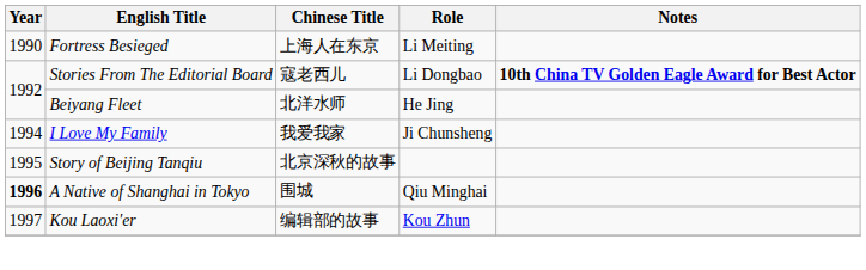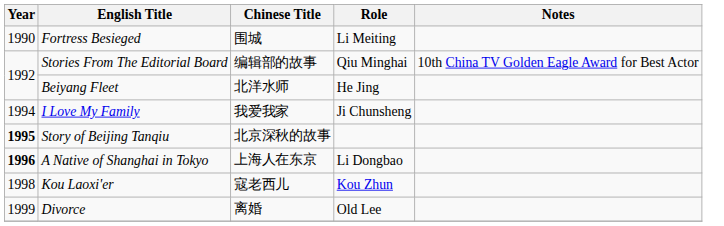 <table class="wikitable sortable">
 <tr>
 <th>Year</th>
 <th>English Title</th>
 <th>Chinese Title</th>
 <th>Role</th>
 <th class="unsortable">Notes</th>
 </tr>
 <tr>
 <td>1990</td>
 <td><em>Fortress Besieged</em></td>
-<td>上海人在东京</td>
+<td>围城</td>
 <td>Li Meiting</td>
 <td></td>
 </tr>
 <tr>
 <td rowspan="2">1992</td>
 <td><em>Stories From The Editorial Board</em></td>
-<td>寇老西儿</td>
-<td>Li Dongbao</td>
-<td><strong>10th <a href='#'>China TV Golden Eagle Award</a> for Best Actor</strong></td>
+<td>编辑部的故事</td>
+<td>Qiu Minghai</td>
+<td>10th <a href='#'>China TV Golden Eagle Award</a> for Best Actor</td>
 </tr>
 <tr>
 <td><em>Beiyang Fleet</em></td>
 <td>北洋水师</td>
 <td>He Jing</td>
 <td></td>
 </tr>
 <tr>
 <td>1994</td>
 <td><em><a href='#'>I Love My Family</a></em></td>
 <td>我爱我家</td>
 <td>Ji Chunsheng</td>
 <td></td>
 </tr>
 <tr>
-<td>1995</td>
+<td><strong>1995</strong></td>
 <td><em>Story of Beijing Tanqiu</em></td>
 <td>北京深秋的故事</td>
 <td></td>
 <td></td>
 </tr>
 <tr>
 <td><strong>1996</strong></td>
 <td><em>A Native of Shanghai in Tokyo</em></td>
-<td>围城</td>
-<td>Qiu Minghai</td>
+<td>上海人在东京</td>
+<td>Li Dongbao</td>
 <td></td>
 </tr>
 <tr>
-<td>1997</td>
+<td>1998</td>
 <td><em>Kou Laoxi'er</em></td>
-<td>编辑部的故事</td>
+<td>寇老西儿</td>
 <td><a href='#'>Kou Zhun</a></td>
+<td></td>
+</tr>
+<tr>
+<td>1999</td>
+<td><em>Divorce</em></td>
+<td>离婚</td>
+<td>Old Lee</td>
 <td></td>
 </tr>
 <tr>
 </tr>
 </table>
